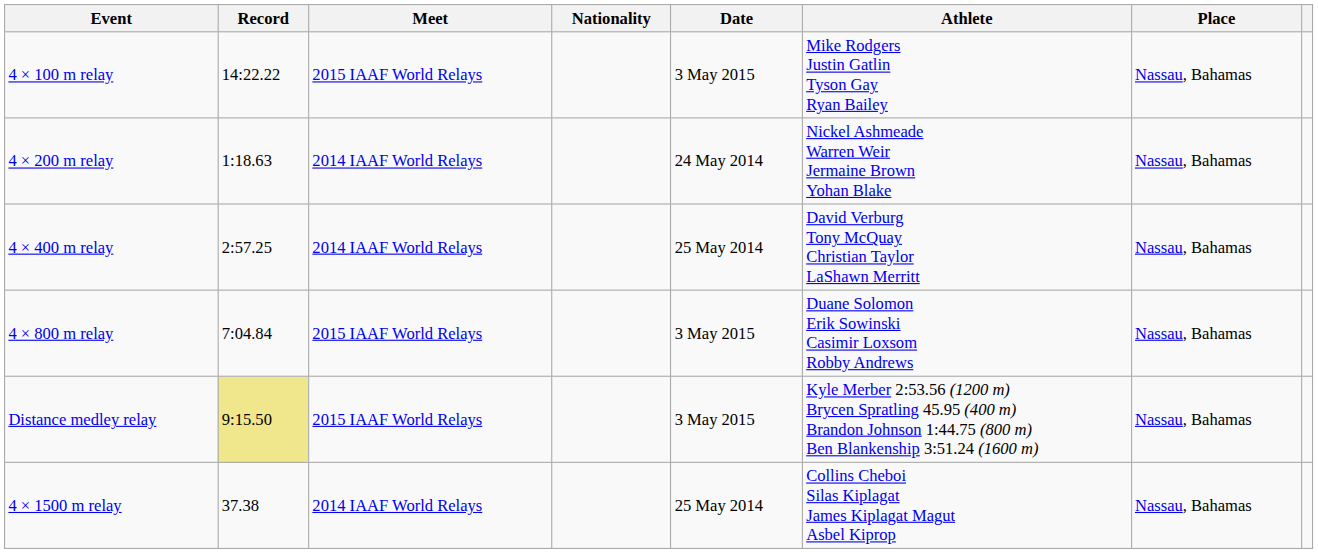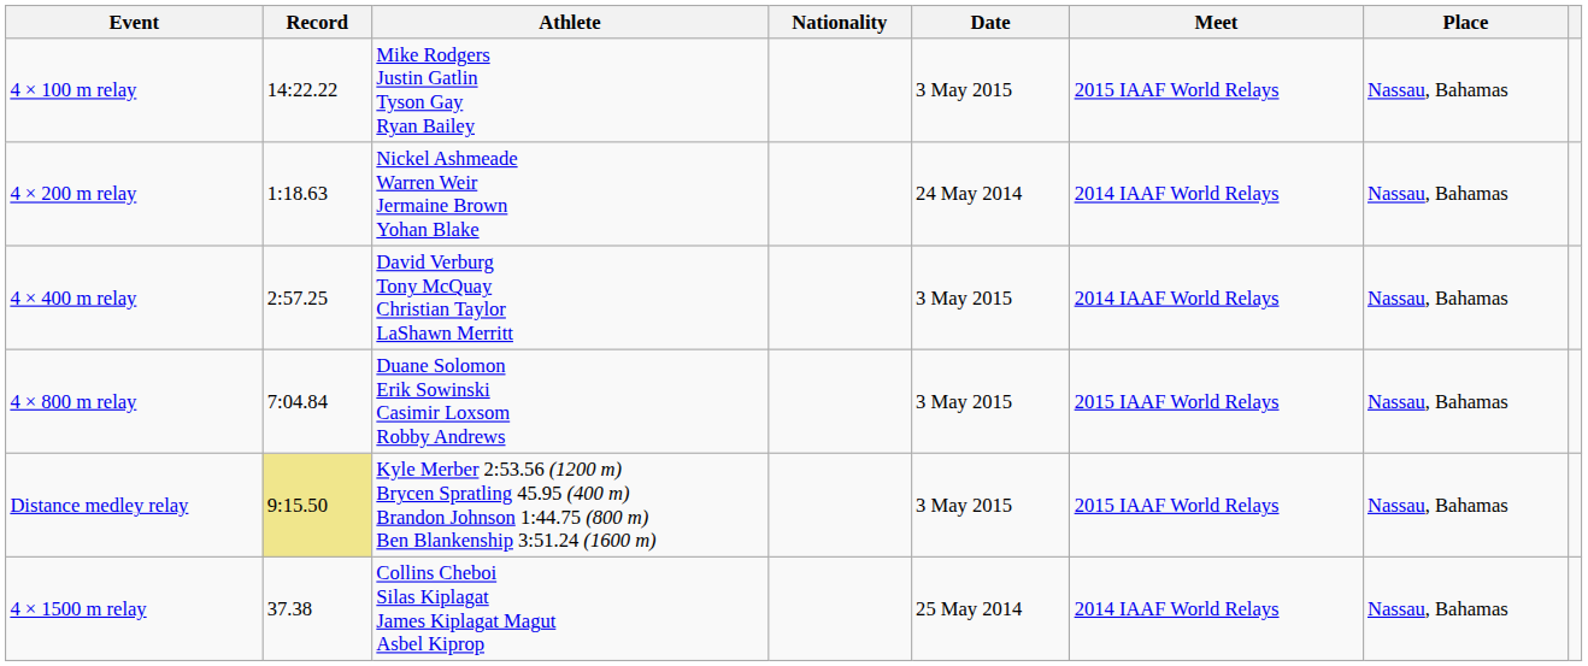 <table class="wikitable" style="font-size:95%; width: 95%;">
 <tr>
 <th>Event</th>
 <th>Record</th>
-<th>Meet</th>
+<th>Athlete</th>
 <th>Nationality</th>
 <th>Date</th>
-<th>Athlete</th>
+<th>Meet</th>
 <th>Place</th>
 <th></th>
 </tr>
 <tr>
 <td><a href='#'>4 × 100 m relay</a></td>
 <td>14:22.22</td>
-<td><a href='#'>2015 IAAF World Relays</a></td>
+<td><a href='#'>Mike Rodgers</a><br><a href='#'>Justin Gatlin</a><br><a href='#'>Tyson Gay</a><br><a href='#'>Ryan Bailey</a></td>
 <td></td>
 <td>3 May 2015</td>
-<td><a href='#'>Mike Rodgers</a><br><a href='#'>Justin Gatlin</a><br><a href='#'>Tyson Gay</a><br><a href='#'>Ryan Bailey</a></td>
+<td><a href='#'>2015 IAAF World Relays</a></td>
 <td><a href='#'>Nassau</a>, Bahamas</td>
 <td></td>
 </tr>
 <tr>
 <td><a href='#'>4 × 200 m relay</a></td>
 <td>1:18.63</td>
-<td><a href='#'>2014 IAAF World Relays</a></td>
+<td><a href='#'>Nickel Ashmeade</a><br><a href='#'>Warren Weir</a><br><a href='#'>Jermaine Brown</a><br><a href='#'>Yohan Blake</a></td>
 <td></td>
 <td>24 May 2014</td>
-<td><a href='#'>Nickel Ashmeade</a><br><a href='#'>Warren Weir</a><br><a href='#'>Jermaine Brown</a><br><a href='#'>Yohan Blake</a></td>
+<td><a href='#'>2014 IAAF World Relays</a></td>
 <td><a href='#'>Nassau</a>, Bahamas</td>
 <td></td>
 </tr>
 <tr>
 <td><a href='#'>4 × 400 m relay</a></td>
 <td>2:57.25</td>
+<td><a href='#'>David Verburg</a><br><a href='#'>Tony McQuay</a><br><a href='#'>Christian Taylor</a><br><a href='#'>LaShawn Merritt</a></td>
+<td></td>
+<td>3 May 2015</td>
 <td><a href='#'>2014 IAAF World Relays</a></td>
-<td></td>
-<td>25 May 2014</td>
-<td><a href='#'>David Verburg</a><br><a href='#'>Tony McQuay</a><br><a href='#'>Christian Taylor</a><br><a href='#'>LaShawn Merritt</a></td>
 <td><a href='#'>Nassau</a>, Bahamas</td>
 <td></td>
 </tr>
 <tr>
 <td><a href='#'>4 × 800 m relay</a></td>
 <td>7:04.84</td>
-<td><a href='#'>2015 IAAF World Relays</a></td>
+<td><a href='#'>Duane Solomon</a><br><a href='#'>Erik Sowinski</a><br><a href='#'>Casimir Loxsom</a><br><a href='#'>Robby Andrews</a></td>
 <td></td>
 <td>3 May 2015</td>
-<td><a href='#'>Duane Solomon</a><br><a href='#'>Erik Sowinski</a><br><a href='#'>Casimir Loxsom</a><br><a href='#'>Robby Andrews</a></td>
+<td><a href='#'>2015 IAAF World Relays</a></td>
 <td><a href='#'>Nassau</a>, Bahamas</td>
 <td></td>
 </tr>
 <tr>
 <td><a href='#'>Distance medley relay</a></td>
 <td style="background: khaki;">9:15.50</td>
-<td><a href='#'>2015 IAAF World Relays</a></td>
+<td><a href='#'>Kyle Merber</a> 2:53.56 <em>(1200 m)</em><br><a href='#'>Brycen Spratling</a> 45.95 <em>(400 m)</em><br><a href='#'>Brandon Johnson</a> 1:44.75 <em>(800 m)</em><br><a href='#'>Ben Blankenship</a> 3:51.24 <em>(1600 m)</em></td>
 <td></td>
 <td>3 May 2015</td>
-<td><a href='#'>Kyle Merber</a> 2:53.56 <em>(1200 m)</em><br><a href='#'>Brycen Spratling</a> 45.95 <em>(400 m)</em><br><a href='#'>Brandon Johnson</a> 1:44.75 <em>(800 m)</em><br><a href='#'>Ben Blankenship</a> 3:51.24 <em>(1600 m)</em></td>
+<td><a href='#'>2015 IAAF World Relays</a></td>
 <td><a href='#'>Nassau</a>, Bahamas</td>
 <td></td>
 </tr>
 <tr>
 <td><a href='#'>4 × 1500 m relay</a></td>
 <td>37.38</td>
-<td><a href='#'>2014 IAAF World Relays</a></td>
+<td><a href='#'>Collins Cheboi</a><br><a href='#'>Silas Kiplagat</a><br><a href='#'>James Kiplagat Magut</a><br><a href='#'>Asbel Kiprop</a></td>
 <td></td>
 <td>25 May 2014</td>
-<td><a href='#'>Collins Cheboi</a><br><a href='#'>Silas Kiplagat</a><br><a href='#'>James Kiplagat Magut</a><br><a href='#'>Asbel Kiprop</a></td>
+<td><a href='#'>2014 IAAF World Relays</a></td>
 <td><a href='#'>Nassau</a>, Bahamas</td>
 <td></td>
 </tr>
 </table>
